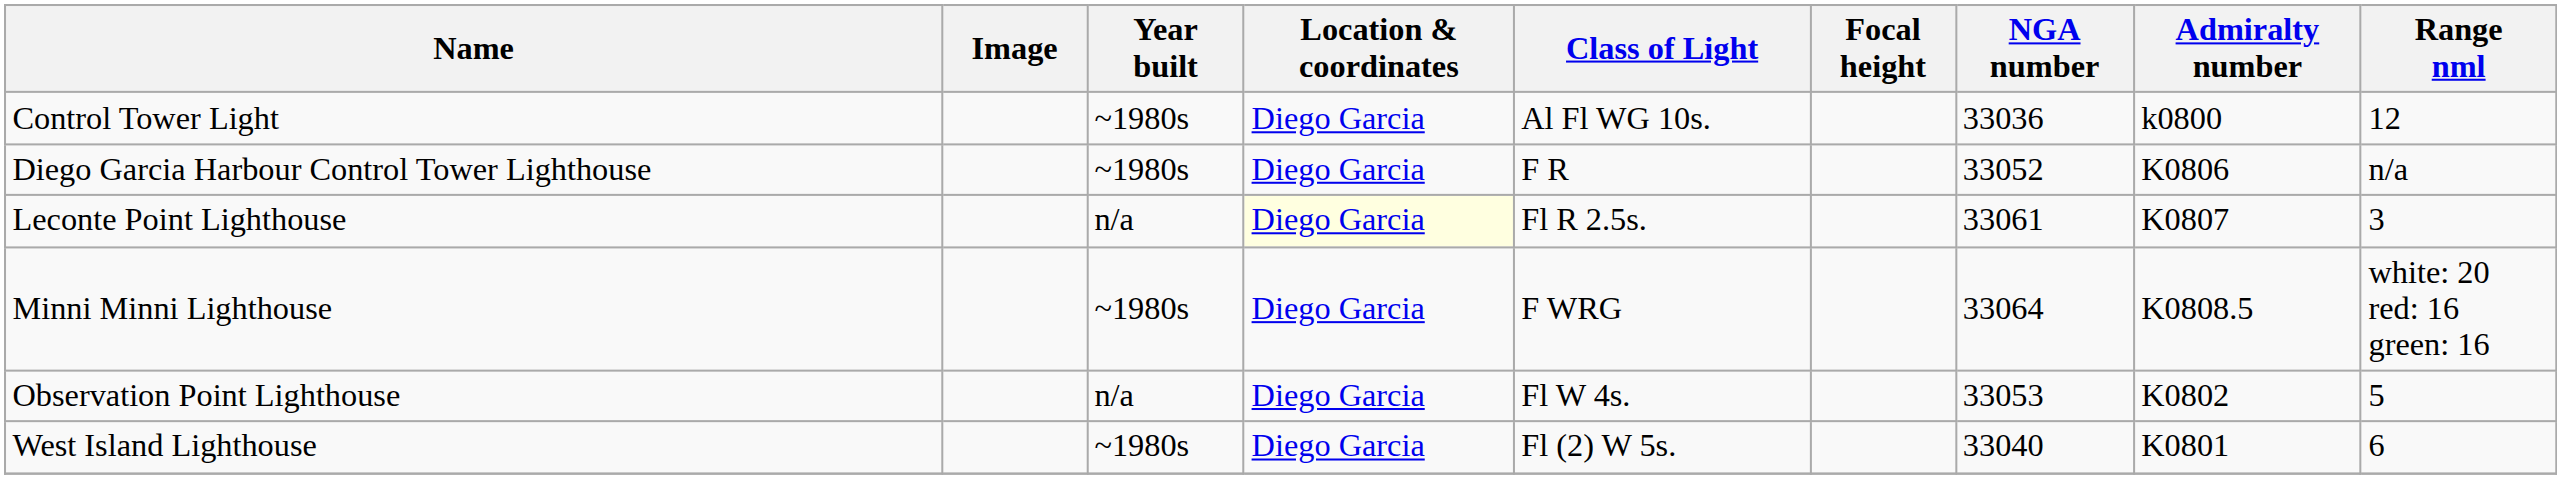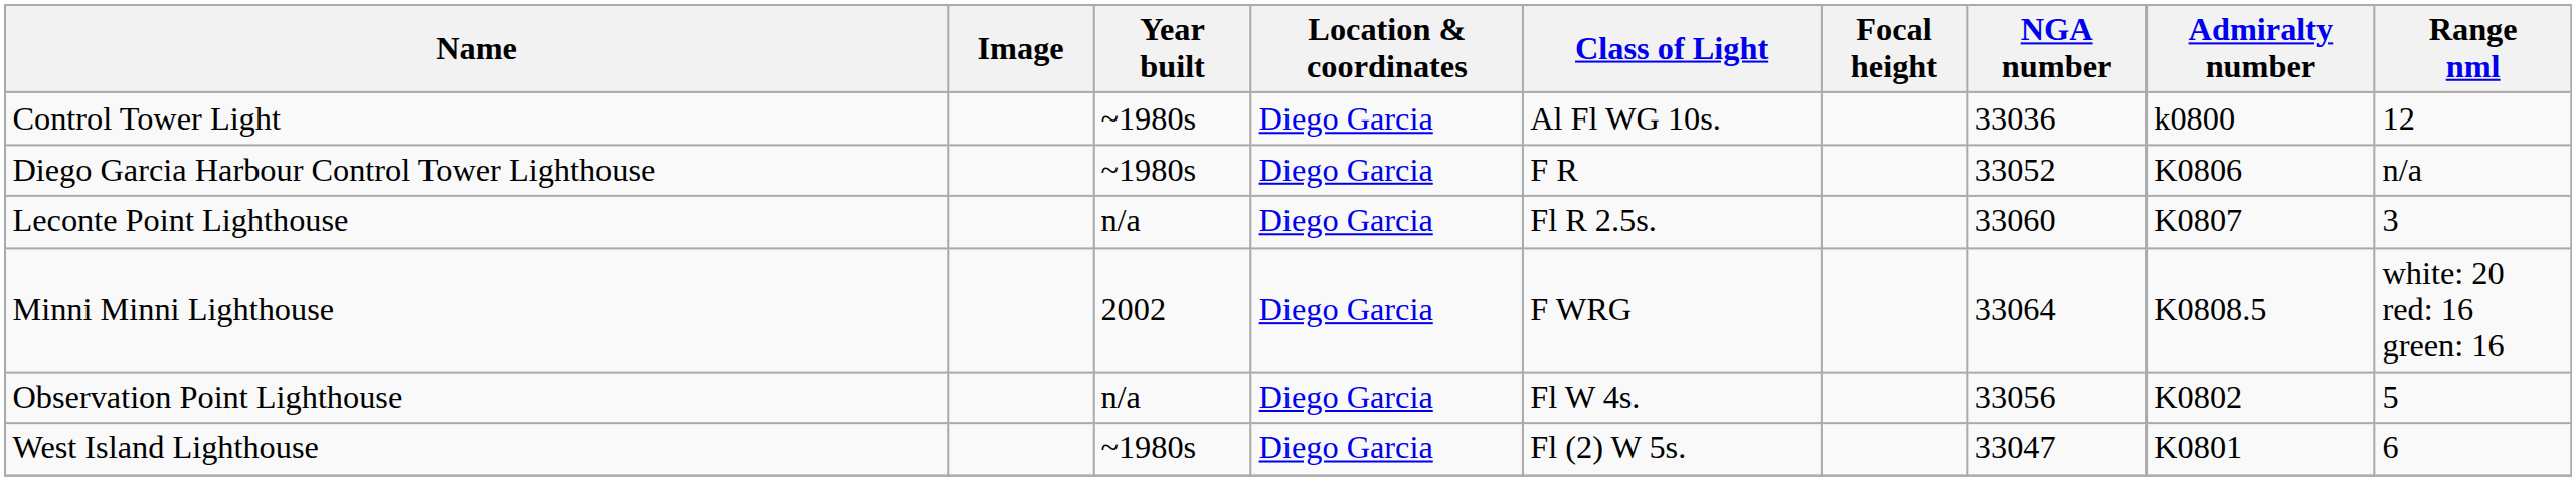 <table class="wikitable sortable" style="width:100%">
 <tr>
 <th>Name</th>
 <th>Image</th>
 <th>Year<br>built</th>
 <th>Location &<br> coordinates</th>
 <th><a href='#'>Class of Light</a></th>
 <th>Focal<br>height</th>
 <th><a href='#'>NGA</a><br>number</th>
 <th><a href='#'>Admiralty</a><br>number</th>
 <th>Range<br><a href='#'>nml</a></th>
 </tr>
 <tr>
 <td>Control Tower Light</td>
 <td></td>
 <td>~1980s</td>
 <td><a href='#'>Diego Garcia</a><br> </td>
 <td>Al Fl WG 10s.</td>
 <td></td>
 <td>33036</td>
 <td>k0800</td>
 <td>12</td>
 </tr>
 <tr>
 <td>Diego Garcia Harbour Control Tower Lighthouse</td>
 <td></td>
 <td>~1980s</td>
 <td><a href='#'>Diego Garcia</a><br> </td>
 <td>F R</td>
 <td></td>
 <td>33052</td>
 <td>K0806</td>
 <td>n/a</td>
 </tr>
 <tr>
 <td>Leconte Point Lighthouse</td>
 <td></td>
 <td>n/a</td>
-<td style="background: lightyellow;"><a href='#'>Diego Garcia</a><br> </td>
+<td><a href='#'>Diego Garcia</a><br> </td>
 <td>Fl R 2.5s.</td>
 <td></td>
-<td>33061</td>
+<td>33060</td>
 <td>K0807</td>
 <td>3</td>
 </tr>
 <tr>
 <td>Minni Minni Lighthouse</td>
 <td></td>
-<td>~1980s</td>
+<td>2002</td>
 <td><a href='#'>Diego Garcia</a><br> </td>
 <td>F WRG</td>
 <td></td>
 <td>33064</td>
 <td>K0808.5</td>
 <td>white: 20<br>red: 16<br>green: 16</td>
 </tr>
 <tr>
 <td>Observation Point Lighthouse</td>
 <td></td>
 <td>n/a</td>
 <td><a href='#'>Diego Garcia</a><br> </td>
 <td>Fl W 4s.</td>
 <td></td>
-<td>33053</td>
+<td>33056</td>
 <td>K0802</td>
 <td>5</td>
 </tr>
 <tr>
 <td>West Island Lighthouse</td>
 <td></td>
 <td>~1980s</td>
 <td><a href='#'>Diego Garcia</a><br> </td>
 <td>Fl (2) W 5s.</td>
 <td></td>
-<td>33040</td>
+<td>33047</td>
 <td>K0801</td>
 <td>6</td>
 </tr>
 <tr>
 </tr>
 </table>
